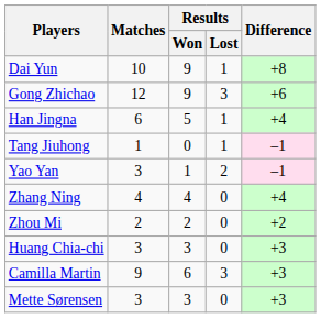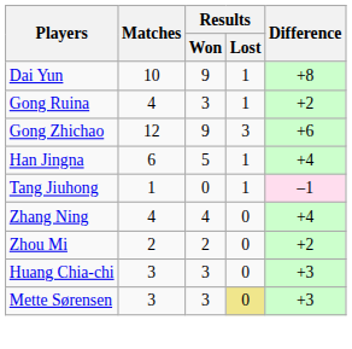 <table class=wikitable style="text-align:center; font-size:small">
 <tr>
 <th rowspan="2">Players</th>
 <th rowspan="2">Matches</th>
 <th colspan="2">Results</th>
 <th rowspan="2">Difference</th>
 </tr>
 <tr>
 <th>Won</th>
 <th>Lost</th>
 </tr>
 <tr>
 <td align="left"> <a href='#'>Dai Yun</a></td>
 <td>10</td>
 <td>9</td>
 <td>1</td>
 <td bgcolor="#ccffcc">+8</td>
+</tr>
+<tr>
+<td align="left"> <a href='#'>Gong Ruina</a></td>
+<td>4</td>
+<td>3</td>
+<td>1</td>
+<td bgcolor="#ccffcc">+2</td>
 </tr>
 <tr>
 <td align="left"> <a href='#'>Gong Zhichao</a></td>
 <td>12</td>
 <td>9</td>
 <td>3</td>
 <td bgcolor="#ccffcc">+6</td>
 </tr>
 <tr>
 <td align="left"> <a href='#'>Han Jingna</a></td>
 <td>6</td>
 <td>5</td>
 <td>1</td>
 <td bgcolor="#ccffcc">+4</td>
 </tr>
 <tr>
 <td align="left"> <a href='#'>Tang Jiuhong</a></td>
 <td>1</td>
 <td>0</td>
 <td>1</td>
-<td bgcolor="#ffddee">–1</td>
-</tr>
-<tr>
-<td align="left"> <a href='#'>Yao Yan</a></td>
-<td>3</td>
-<td>1</td>
-<td>2</td>
 <td bgcolor="#ffddee">–1</td>
 </tr>
 <tr>
 <td align="left"> <a href='#'>Zhang Ning</a></td>
 <td>4</td>
 <td>4</td>
 <td>0</td>
 <td bgcolor="#ccffcc">+4</td>
 </tr>
 <tr>
 <td align="left"> <a href='#'>Zhou Mi</a></td>
 <td>2</td>
 <td>2</td>
 <td>0</td>
 <td bgcolor="#ccffcc">+2</td>
 </tr>
 <tr>
 <td align="left"> <a href='#'>Huang Chia-chi</a></td>
 <td>3</td>
 <td>3</td>
 <td>0</td>
 <td bgcolor="#ccffcc">+3</td>
 </tr>
 <tr>
-<td align="left"> <a href='#'>Camilla Martin</a></td>
-<td>9</td>
-<td>6</td>
-<td>3</td>
-<td bgcolor="#ccffcc">+3</td>
-</tr>
-<tr>
 <td align="left"> <a href='#'>Mette Sørensen</a></td>
 <td>3</td>
 <td>3</td>
-<td>0</td>
+<td style="background: khaki;">0</td>
 <td bgcolor="#ccffcc">+3</td>
 </tr>
 </table>
